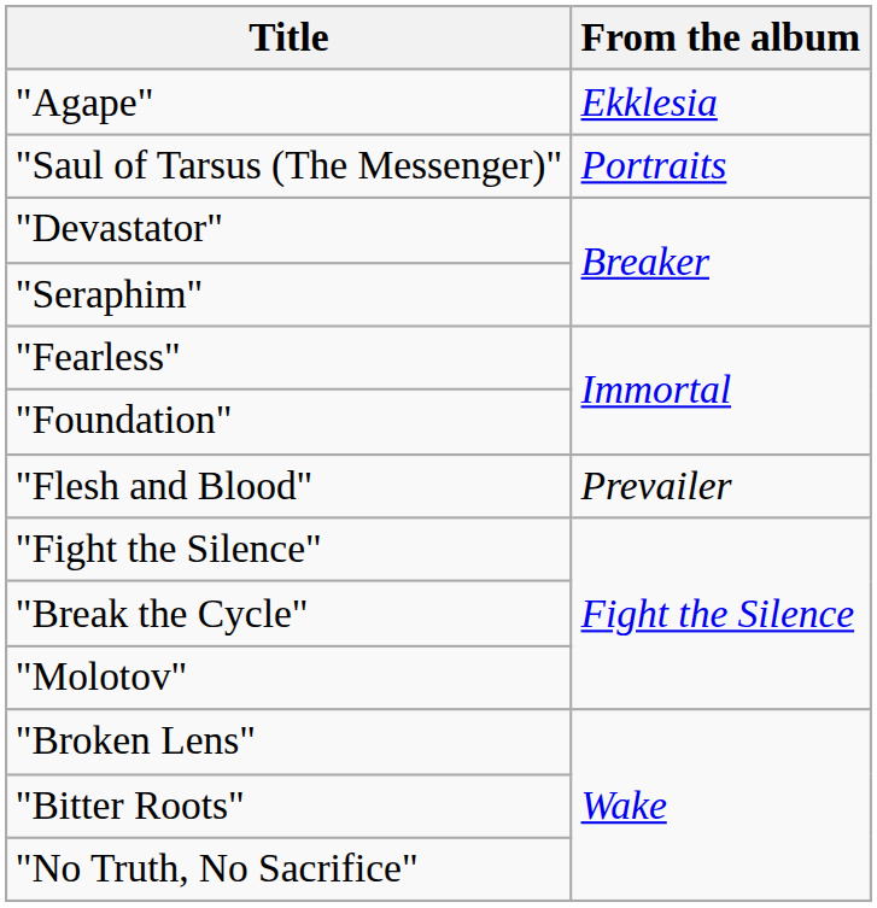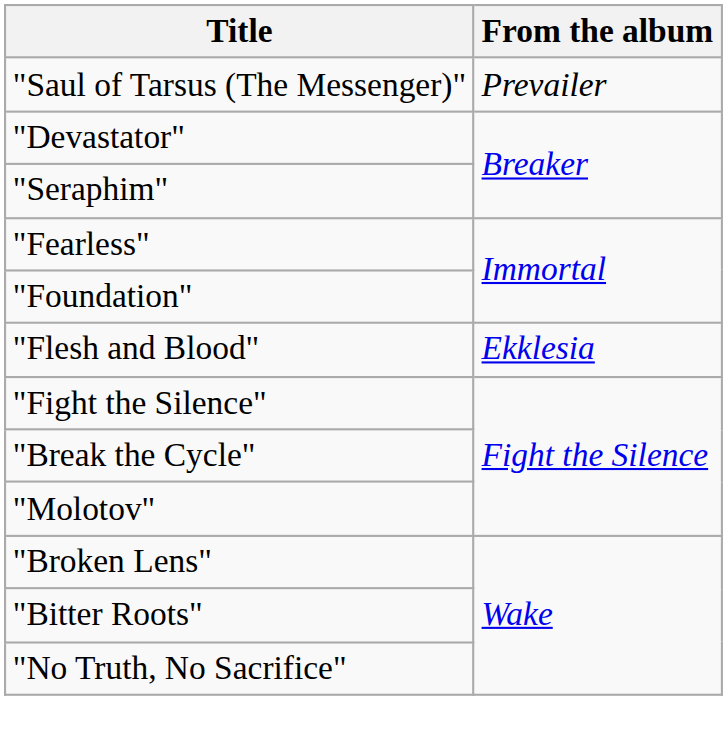 <table class="wikitable" border="1">
 <tr>
 <th>Title</th>
 <th>From the album</th>
 </tr>
 <tr>
-<td>"Agape"</td>
-<td><em><a href='#'>Ekklesia</a></em></td>
-</tr>
-<tr>
 <td>"Saul of Tarsus (The Messenger)"</td>
-<td><em><a href='#'>Portraits</a></em></td>
+<td><em>Prevailer</em></td>
 </tr>
 <tr>
 <td>"Devastator"</td>
 <td rowspan="2"><em><a href='#'>Breaker</a></em></td>
 </tr>
 <tr>
 <td>"Seraphim"</td>
 </tr>
 <tr>
 <td>"Fearless"</td>
 <td rowspan="2"><em><a href='#'>Immortal</a></em></td>
 </tr>
 <tr>
 <td>"Foundation"</td>
 </tr>
 <tr>
 <td>"Flesh and Blood"</td>
-<td><em>Prevailer</em></td>
+<td><em><a href='#'>Ekklesia</a></em></td>
 </tr>
 <tr>
 <td>"Fight the Silence"</td>
 <td rowspan="3"><em><a href='#'>Fight the Silence</a></em></td>
 </tr>
 <tr>
 <td>"Break the Cycle"</td>
 </tr>
 <tr>
 <td>"Molotov"</td>
 </tr>
 <tr>
 <td>"Broken Lens"</td>
 <td rowspan="3"><em><a href='#'>Wake</a></em></td>
 </tr>
 <tr>
 <td>"Bitter Roots"</td>
 </tr>
 <tr>
 <td>"No Truth, No Sacrifice"</td>
 </tr>
 </table>
